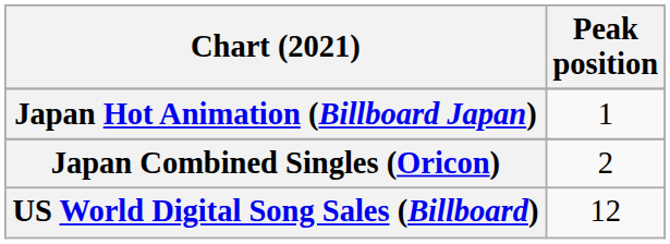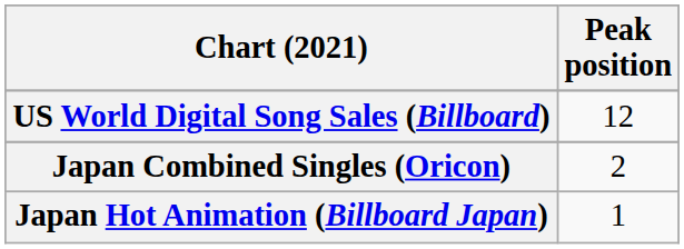 <table class="wikitable sortable plainrowheaders" style="text-align:center">
 <tr>
 <th scope="col">Chart (2021)</th>
 <th scope="col">Peak<br>position</th>
 </tr>
 <tr>
 </tr>
 <tr>
 </tr>
 <tr>
-<th scope="row">Japan <a href='#'>Hot Animation</a> (<em><a href='#'>Billboard Japan</a></em>)</th>
-<td>1</td>
+<th scope="row">US <a href='#'>World Digital Song Sales</a> (<em><a href='#'>Billboard</a></em>)</th>
+<td>12</td>
 </tr>
 <tr>
 </tr>
 <tr>
 <th scope="row">Japan Combined Singles (<a href='#'>Oricon</a>)</th>
 <td>2</td>
 </tr>
 <tr>
-<th scope="row">US <a href='#'>World Digital Song Sales</a> (<em><a href='#'>Billboard</a></em>)</th>
-<td>12</td>
+<th scope="row">Japan <a href='#'>Hot Animation</a> (<em><a href='#'>Billboard Japan</a></em>)</th>
+<td>1</td>
 </tr>
 </table>
